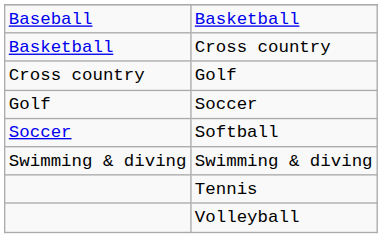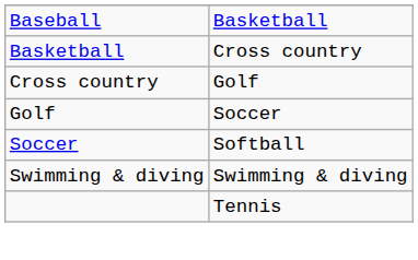 <table class="wikitable" style=" ">
 <tr>
 </tr>
 <tr>
 <td><a href='#'>Baseball</a></td>
 <td><a href='#'>Basketball</a></td>
 </tr>
 <tr>
 <td><a href='#'>Basketball</a></td>
 <td>Cross country</td>
 </tr>
 <tr>
 <td>Cross country</td>
 <td>Golf</td>
 </tr>
 <tr>
 <td>Golf</td>
 <td>Soccer</td>
 </tr>
 <tr>
 <td><a href='#'>Soccer</a></td>
 <td>Softball</td>
 </tr>
 <tr>
 <td>Swimming & diving</td>
 <td>Swimming & diving</td>
 </tr>
 <tr>
 <td></td>
 <td>Tennis</td>
 </tr>
-<tr>
-<td></td>
-<td>Volleyball</td>
-</tr>
 </table>
